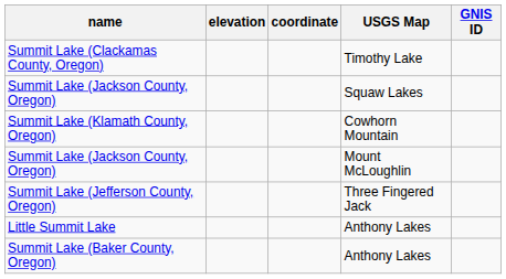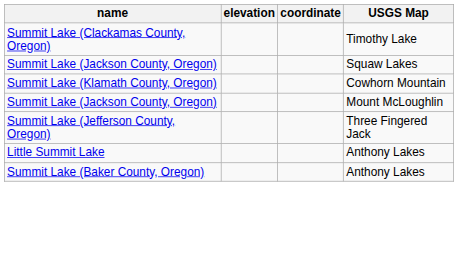 <table class="wikitable sortable">
 <tr>
 <th>name</th>
 <th>elevation</th>
 <th>coordinate</th>
 <th>USGS Map</th>
-<th><a href='#'>GNIS</a> ID</th>
 </tr>
 <tr>
 <td><a href='#'>Summit Lake (Clackamas County, Oregon)</a></td>
 <td></td>
 <td></td>
 <td>Timothy Lake</td>
-<td></td>
 </tr>
 <tr>
 <td><a href='#'>Summit Lake (Jackson County, Oregon)</a></td>
 <td></td>
 <td></td>
 <td>Squaw Lakes</td>
-<td></td>
 </tr>
 <tr>
 <td><a href='#'>Summit Lake (Klamath County, Oregon)</a></td>
 <td></td>
 <td></td>
 <td>Cowhorn Mountain</td>
-<td></td>
 </tr>
 <tr>
 <td><a href='#'>Summit Lake (Jackson County, Oregon)</a></td>
 <td></td>
 <td></td>
 <td>Mount McLoughlin</td>
-<td></td>
 </tr>
 <tr>
 <td><a href='#'>Summit Lake (Jefferson County, Oregon)</a></td>
 <td></td>
 <td></td>
 <td>Three Fingered Jack</td>
-<td></td>
 </tr>
 <tr>
 <td><a href='#'>Little Summit Lake</a></td>
 <td></td>
 <td></td>
 <td>Anthony Lakes</td>
-<td></td>
 </tr>
 <tr>
 <td><a href='#'>Summit Lake (Baker County, Oregon)</a></td>
 <td></td>
 <td></td>
 <td>Anthony Lakes</td>
-<td></td>
 </tr>
 </table>
